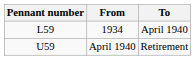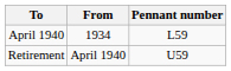 <table class="wikitable" style="text-align:center">
 <tr>
+<th>To</th>
+<th>From</th>
 <th>Pennant number</th>
-<th>From</th>
-<th>To</th>
 </tr>
 <tr>
+<td>April 1940</td>
+<td>1934</td>
 <td>L59</td>
-<td>1934</td>
-<td>April 1940</td>
 </tr>
 <tr>
+<td>Retirement</td>
+<td>April 1940</td>
 <td>U59</td>
-<td>April 1940</td>
-<td>Retirement</td>
 </tr>
 </table>
